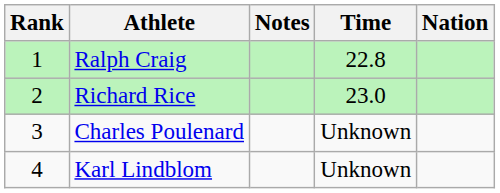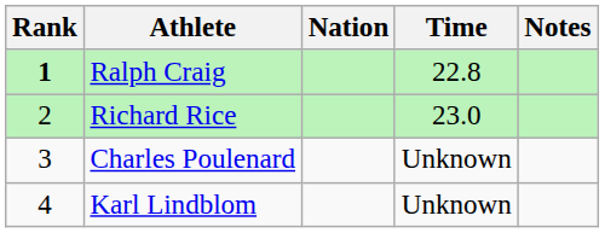 <table class="wikitable sortable" style="text-align:center">
 <tr>
 <th>Rank</th>
 <th>Athlete</th>
+<th>Nation</th>
+<th>Time</th>
 <th>Notes</th>
-<th>Time</th>
-<th>Nation</th>
 </tr>
 <tr bgcolor=bbf3bb>
-<td>1</td>
+<td><strong>1</strong></td>
 <td align=left><a href='#'>Ralph Craig</a></td>
+<td align=left></td>
+<td>22.8</td>
 <td></td>
-<td>22.8</td>
-<td align=left></td>
 </tr>
 <tr bgcolor=bbf3bb>
 <td>2</td>
 <td align=left><a href='#'>Richard Rice</a></td>
+<td align=left></td>
+<td>23.0</td>
 <td></td>
-<td>23.0</td>
-<td align=left></td>
 </tr>
 <tr>
 <td>3</td>
 <td align=left><a href='#'>Charles Poulenard</a></td>
+<td align=left></td>
+<td data-sort-value=30.0>Unknown</td>
 <td></td>
-<td data-sort-value=30.0>Unknown</td>
-<td align=left></td>
 </tr>
 <tr>
 <td>4</td>
 <td align=left><a href='#'>Karl Lindblom</a></td>
+<td align=left></td>
+<td data-sort-value=30.0>Unknown</td>
 <td></td>
-<td data-sort-value=30.0>Unknown</td>
-<td align=left></td>
 </tr>
 </table>
